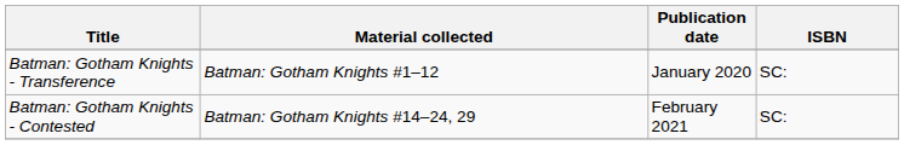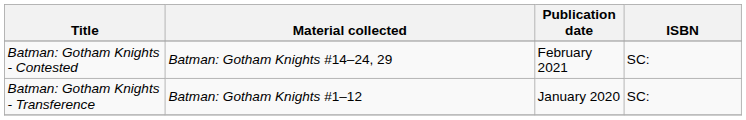 <table class="wikitable collapsible">
 <tr>
 <th style="vertical-align:bottom; width:200px;">Title</th>
 <th style="vertical-align:bottom; width:500px;" class="unsortable">Material collected</th>
 <th style="vertical-align:bottom; width:100px;">Publication date</th>
 <th style="vertical-align:bottom; width:150px;">ISBN</th>
 </tr>
 <tr style="vertical-align:top;">
 </tr>
 <tr>
 </tr>
 <tr>
+<td><em>Batman: Gotham Knights - Contested</em></td>
+<td><em>Batman: Gotham Knights</em> #14–24, 29</td>
+<td>February 2021</td>
+<td>SC: </td>
+</tr>
+<tr>
 <td><em>Batman: Gotham Knights - Transference</em></td>
 <td><em>Batman: Gotham Knights</em> #1–12</td>
 <td>January 2020</td>
 <td>SC: </td>
 </tr>
 <tr>
-<td><em>Batman: Gotham Knights - Contested</em></td>
-<td><em>Batman: Gotham Knights</em> #14–24, 29</td>
-<td>February 2021</td>
-<td>SC: </td>
-</tr>
-<tr>
 </tr>
 </table>
